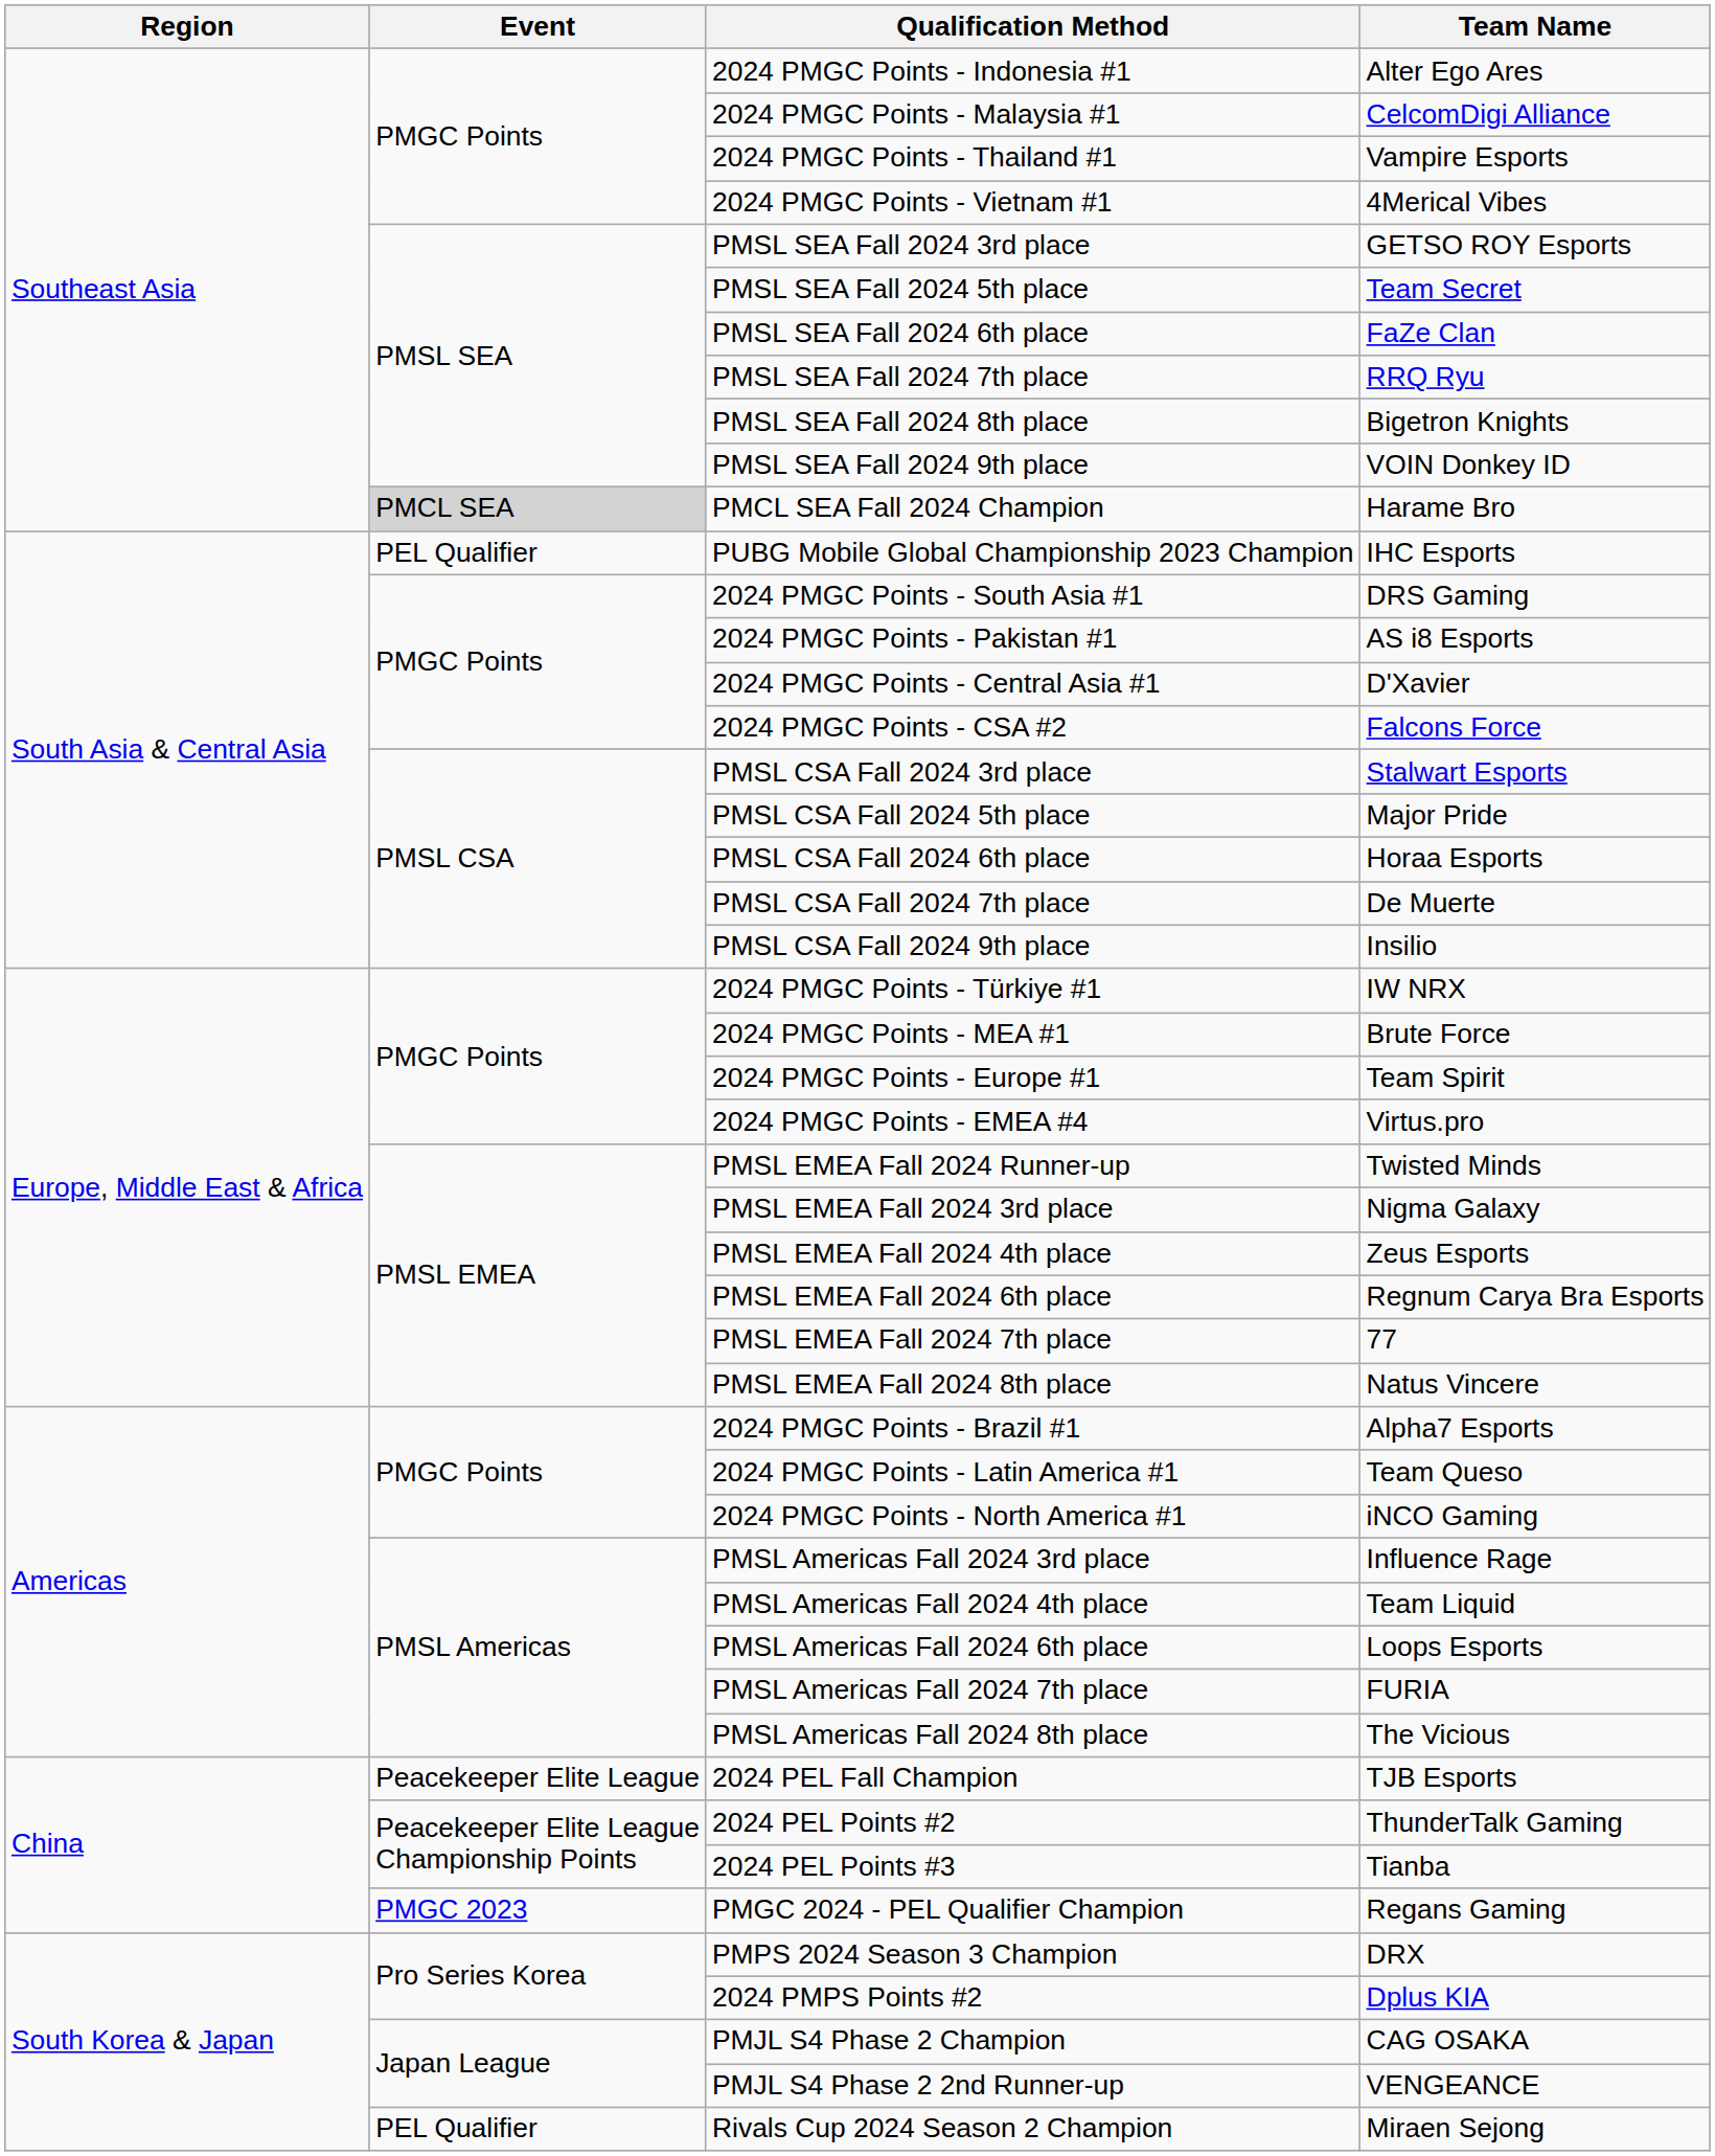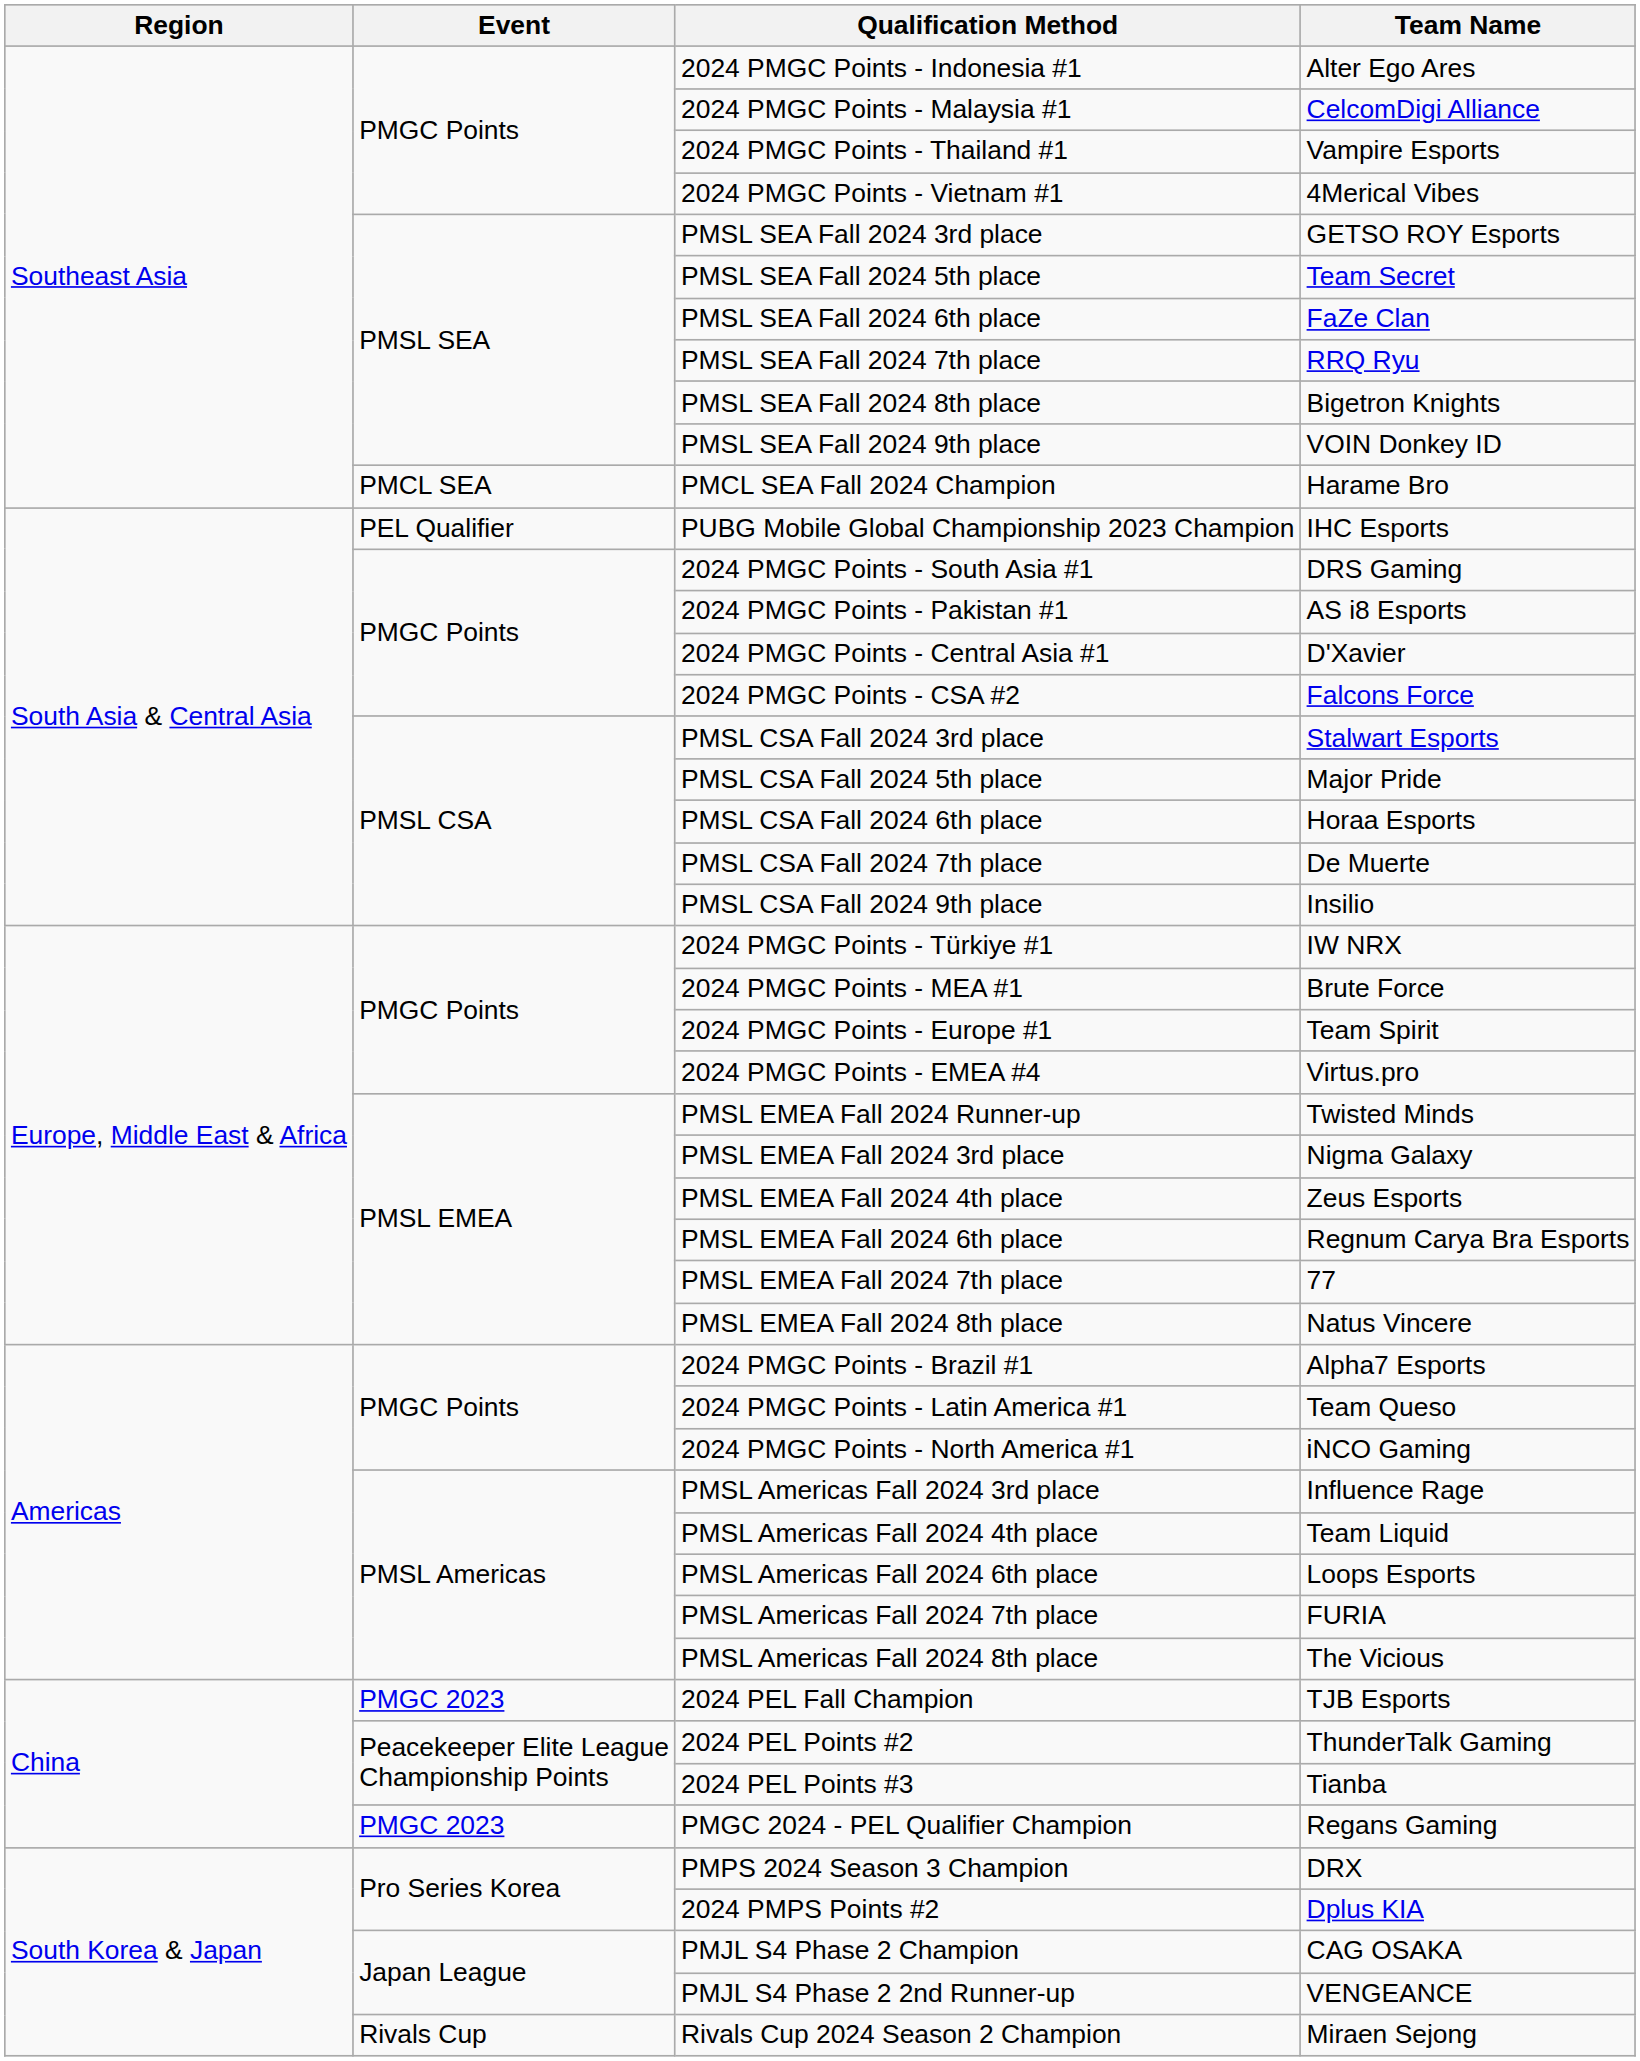 <table class="wikitable sortable" style="text-align:left;">
 <tr>
 <th>Region</th>
 <th>Event</th>
 <th>Qualification Method</th>
 <th>Team Name</th>
 </tr>
 <tr>
 <td rowspan="11"><a href='#'>Southeast Asia</a></td>
 <td rowspan="4">PMGC Points</td>
 <td>2024 PMGC Points - Indonesia #1</td>
 <td> Alter Ego Ares</td>
 </tr>
 <tr>
 <td>2024 PMGC Points - Malaysia #1</td>
 <td> <a href='#'>CelcomDigi Alliance</a></td>
 </tr>
 <tr>
 <td>2024 PMGC Points - Thailand #1</td>
 <td> Vampire Esports</td>
 </tr>
 <tr>
 <td>2024 PMGC Points - Vietnam #1</td>
 <td> 4Merical Vibes</td>
 </tr>
 <tr>
 <td rowspan="6">PMSL SEA</td>
 <td>PMSL SEA Fall 2024  3rd place</td>
 <td> GETSO ROY Esports</td>
 </tr>
 <tr>
 <td>PMSL SEA Fall 2024  5th place</td>
 <td> <a href='#'>Team Secret</a></td>
 </tr>
 <tr>
 <td>PMSL SEA Fall 2024  6th place</td>
 <td> <a href='#'>FaZe Clan</a></td>
 </tr>
 <tr>
 <td>PMSL SEA Fall 2024  7th place</td>
 <td> <a href='#'>RRQ Ryu</a></td>
 </tr>
 <tr>
 <td>PMSL SEA Fall 2024  8th place</td>
 <td> Bigetron Knights</td>
 </tr>
 <tr>
 <td>PMSL SEA Fall 2024  9th place</td>
 <td> VOIN Donkey ID</td>
 </tr>
 <tr>
-<td style="background: lightgrey;">PMCL SEA</td>
+<td>PMCL SEA</td>
 <td>PMCL SEA Fall 2024 Champion</td>
 <td> Harame Bro</td>
 </tr>
 <tr>
 <td rowspan="10"><a href='#'>South Asia</a> & <a href='#'>Central Asia</a></td>
 <td>PEL Qualifier</td>
 <td>PUBG Mobile Global Championship 2023 Champion</td>
 <td> IHC Esports</td>
 </tr>
 <tr>
 <td rowspan="4">PMGC Points</td>
 <td>2024 PMGC Points - South Asia #1</td>
 <td> DRS Gaming</td>
 </tr>
 <tr>
 <td>2024 PMGC Points - Pakistan #1</td>
 <td> AS i8 Esports</td>
 </tr>
 <tr>
 <td>2024 PMGC Points - Central Asia #1</td>
 <td> D'Xavier</td>
 </tr>
 <tr>
 <td>2024 PMGC Points - CSA  #2</td>
 <td> <a href='#'>Falcons Force</a></td>
 </tr>
 <tr>
 <td rowspan="5">PMSL CSA</td>
 <td>PMSL CSA Fall 2024  3rd place</td>
 <td> <a href='#'>Stalwart Esports</a></td>
 </tr>
 <tr>
 <td>PMSL CSA Fall 2024  5th place</td>
 <td> Major Pride</td>
 </tr>
 <tr>
 <td>PMSL CSA Fall 2024  6th place</td>
 <td> Horaa Esports</td>
 </tr>
 <tr>
 <td>PMSL CSA Fall 2024  7th place</td>
 <td> De Muerte</td>
 </tr>
 <tr>
 <td>PMSL CSA Fall 2024  9th place</td>
 <td> Insilio</td>
 </tr>
 <tr>
 <td rowspan="10"><a href='#'>Europe</a>, <a href='#'>Middle East</a> & <a href='#'>Africa</a></td>
 <td rowspan="4">PMGC Points</td>
 <td>2024 PMGC Points - Türkiye #1</td>
 <td> IW NRX</td>
 </tr>
 <tr>
 <td>2024 PMGC Points - MEA #1</td>
 <td> Brute Force</td>
 </tr>
 <tr>
 <td>2024 PMGC Points - Europe #1</td>
 <td> Team Spirit</td>
 </tr>
 <tr>
 <td>2024 PMGC Points - EMEA  #4</td>
 <td> Virtus.pro</td>
 </tr>
 <tr>
 <td rowspan="6">PMSL EMEA</td>
 <td>PMSL EMEA Fall 2024  Runner-up</td>
 <td> Twisted Minds</td>
 </tr>
 <tr>
 <td>PMSL EMEA Fall 2024  3rd place</td>
 <td> Nigma Galaxy</td>
 </tr>
 <tr>
 <td>PMSL EMEA Fall 2024  4th place</td>
 <td> Zeus Esports</td>
 </tr>
 <tr>
 <td>PMSL EMEA Fall 2024  6th place</td>
 <td> Regnum Carya Bra Esports</td>
 </tr>
 <tr>
 <td>PMSL EMEA Fall 2024  7th place</td>
 <td> 77</td>
 </tr>
 <tr>
 <td>PMSL EMEA Fall 2024  8th place</td>
 <td> Natus Vincere</td>
 </tr>
 <tr>
 <td rowspan="8"><a href='#'>Americas</a></td>
 <td rowspan="3">PMGC Points</td>
 <td>2024 PMGC Points - Brazil #1</td>
 <td> Alpha7 Esports</td>
 </tr>
 <tr>
 <td>2024 PMGC Points - Latin America #1</td>
 <td> Team Queso</td>
 </tr>
 <tr>
 <td>2024 PMGC Points - North America #1</td>
 <td> iNCO Gaming</td>
 </tr>
 <tr>
 <td rowspan="5">PMSL Americas</td>
 <td>PMSL Americas Fall 2024  3rd place</td>
 <td> Influence Rage</td>
 </tr>
 <tr>
 <td>PMSL Americas Fall 2024  4th place</td>
 <td> Team Liquid</td>
 </tr>
 <tr>
 <td>PMSL Americas Fall 2024  6th place</td>
 <td> Loops Esports</td>
 </tr>
 <tr>
 <td>PMSL Americas Fall 2024  7th place</td>
 <td> FURIA</td>
 </tr>
 <tr>
 <td>PMSL Americas Fall 2024  8th place</td>
 <td> The Vicious</td>
 </tr>
 <tr>
 <td rowspan="4"><a href='#'>China</a></td>
-<td>Peacekeeper Elite League</td>
+<td><a href='#'>PMGC 2023</a></td>
 <td>2024 PEL Fall Champion</td>
 <td> TJB Esports</td>
 </tr>
 <tr>
 <td rowspan="2">Peacekeeper Elite League<br>Championship Points</td>
 <td>2024 PEL Points  #2</td>
 <td> ThunderTalk Gaming</td>
 </tr>
 <tr>
 <td>2024 PEL Points  #3</td>
 <td> Tianba</td>
 </tr>
 <tr>
 <td><a href='#'>PMGC 2023</a></td>
 <td>PMGC 2024 - PEL Qualifier Champion</td>
 <td> Regans Gaming</td>
 </tr>
 <tr>
 <td rowspan="5"><a href='#'>South Korea</a> & <a href='#'>Japan</a></td>
 <td rowspan="2">Pro Series Korea</td>
 <td>PMPS 2024 Season 3 Champion</td>
 <td> DRX</td>
 </tr>
 <tr>
 <td>2024 PMPS Points  #2</td>
 <td> <a href='#'>Dplus KIA</a></td>
 </tr>
 <tr>
 <td rowspan="2">Japan League</td>
 <td>PMJL S4 Phase 2 Champion</td>
 <td> CAG OSAKA</td>
 </tr>
 <tr>
 <td>PMJL S4 Phase 2  2nd Runner-up</td>
 <td> VENGEANCE</td>
 </tr>
 <tr>
-<td>PEL Qualifier</td>
+<td>Rivals Cup</td>
 <td>Rivals Cup 2024 Season 2 Champion</td>
 <td>  Miraen Sejong</td>
 </tr>
 </table>
